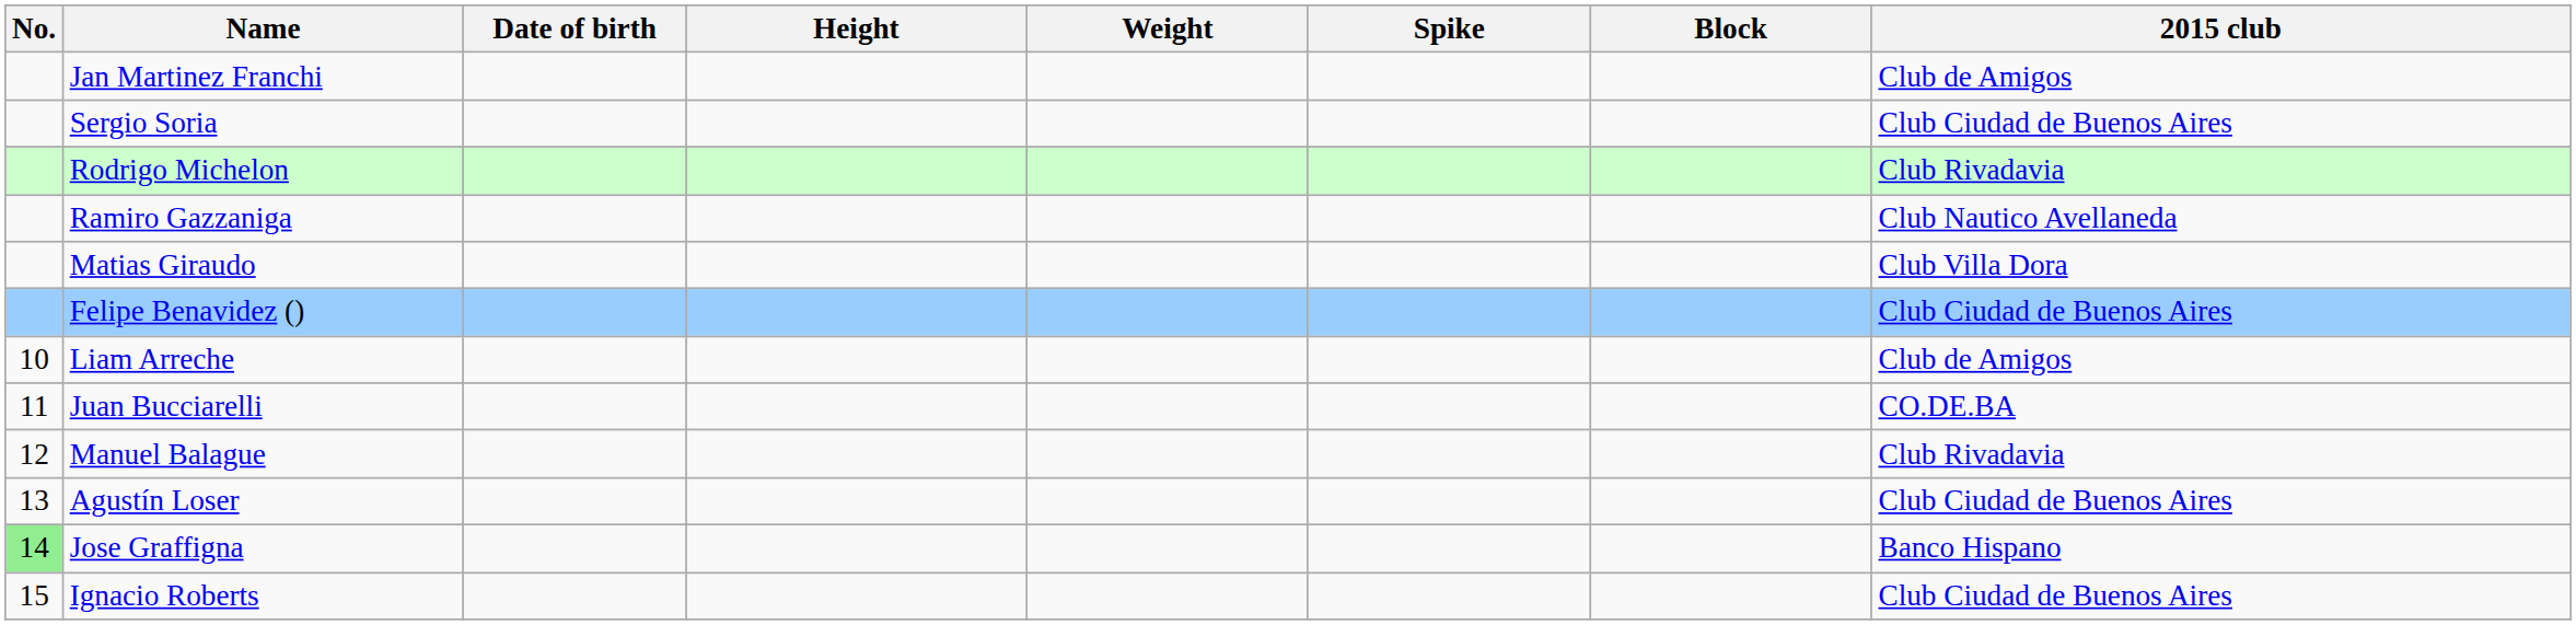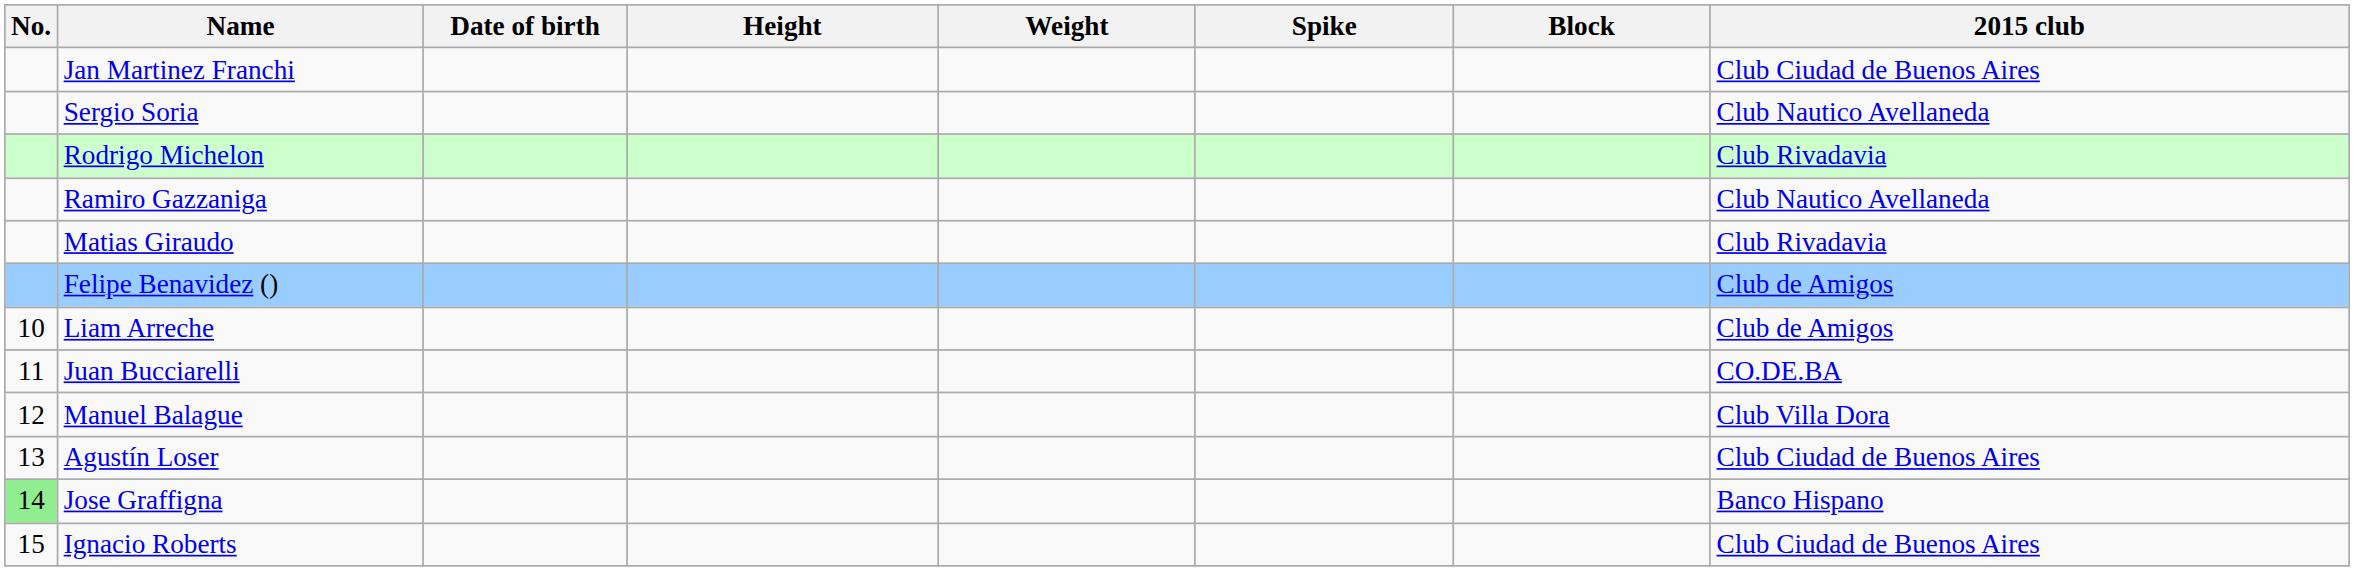 <table class="wikitable sortable" style="text-align:center;">
 <tr>
 <th>No.</th>
 <th style="width:13em">Name</th>
 <th style="width:7em">Date of birth</th>
 <th style="width:11em">Height</th>
 <th style="width:9em">Weight</th>
 <th style="width:9em">Spike</th>
 <th style="width:9em">Block</th>
 <th style="width:23em">2015 club</th>
 </tr>
 <tr>
 <td></td>
 <td align=left><a href='#'>Jan Martinez Franchi</a></td>
 <td align=right></td>
 <td></td>
 <td></td>
 <td></td>
 <td></td>
-<td align=left> <a href='#'>Club de Amigos</a></td>
+<td align=left> <a href='#'>Club Ciudad de Buenos Aires</a></td>
 </tr>
 <tr>
 <td></td>
 <td align=left><a href='#'>Sergio Soria</a></td>
 <td align=right></td>
 <td></td>
 <td></td>
 <td></td>
 <td></td>
-<td align=left> <a href='#'>Club Ciudad de Buenos Aires</a></td>
+<td align=left> <a href='#'>Club Nautico Avellaneda</a></td>
 </tr>
 <tr bgcolor=#ccffcc>
 <td></td>
 <td align=left><a href='#'>Rodrigo Michelon</a></td>
 <td align=right></td>
 <td></td>
 <td></td>
 <td></td>
 <td></td>
 <td align=left> <a href='#'>Club Rivadavia</a></td>
 </tr>
 <tr>
 <td></td>
 <td align=left><a href='#'>Ramiro Gazzaniga</a></td>
 <td align=right></td>
 <td></td>
 <td></td>
 <td></td>
 <td></td>
 <td align=left> <a href='#'>Club Nautico Avellaneda</a></td>
 </tr>
 <tr>
 <td></td>
 <td align=left><a href='#'>Matias Giraudo</a></td>
 <td align=right></td>
 <td></td>
 <td></td>
 <td></td>
 <td></td>
-<td align=left> <a href='#'>Club Villa Dora</a></td>
+<td align=left> <a href='#'>Club Rivadavia</a></td>
 </tr>
 <tr bgcolor=#9acdff>
 <td></td>
 <td align=left><a href='#'>Felipe Benavidez</a> ()</td>
 <td align=right></td>
 <td></td>
 <td></td>
 <td></td>
 <td></td>
-<td align=left> <a href='#'>Club Ciudad de Buenos Aires</a></td>
+<td align=left> <a href='#'>Club de Amigos</a></td>
 </tr>
 <tr>
 <td>10</td>
 <td align=left><a href='#'>Liam Arreche</a></td>
 <td align=right></td>
 <td></td>
 <td></td>
 <td></td>
 <td></td>
 <td align=left> <a href='#'>Club de Amigos</a></td>
 </tr>
 <tr>
 <td>11</td>
 <td align=left><a href='#'>Juan Bucciarelli</a></td>
 <td align=right></td>
 <td></td>
 <td></td>
 <td></td>
 <td></td>
 <td align=left> <a href='#'>CO.DE.BA</a></td>
 </tr>
 <tr>
 <td>12</td>
 <td align=left><a href='#'>Manuel Balague</a></td>
 <td align=right></td>
 <td></td>
 <td></td>
 <td></td>
 <td></td>
-<td align=left> <a href='#'>Club Rivadavia</a></td>
+<td align=left> <a href='#'>Club Villa Dora</a></td>
 </tr>
 <tr>
 <td>13</td>
 <td align=left><a href='#'>Agustín Loser</a></td>
 <td align=right></td>
 <td></td>
 <td></td>
 <td></td>
 <td></td>
 <td align=left> <a href='#'>Club Ciudad de Buenos Aires</a></td>
 </tr>
 <tr>
 <td style="background: lightgreen;">14</td>
 <td align=left><a href='#'>Jose Graffigna</a></td>
 <td align=right></td>
 <td></td>
 <td></td>
 <td></td>
 <td></td>
 <td align=left> <a href='#'>Banco Hispano</a></td>
 </tr>
 <tr>
 <td>15</td>
 <td align=left><a href='#'>Ignacio Roberts</a></td>
 <td align=right></td>
 <td></td>
 <td></td>
 <td></td>
 <td></td>
 <td align=left> <a href='#'>Club Ciudad de Buenos Aires</a></td>
 </tr>
 </table>
